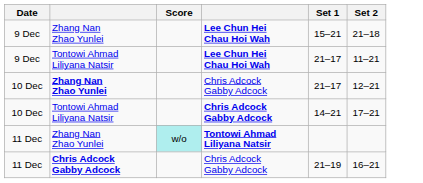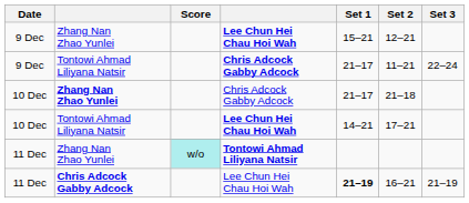 <table class="wikitable" style="text-align: center; font-size:90% ">
 <tr>
 <th width="60">Date</th>
 <th align="right" width="150"></th>
 <th width="60">Score</th>
 <th align="left" width="150"></th>
 <th width="50">Set 1</th>
 <th width="50">Set 2</th>
+<th width="50">Set 3</th>
 </tr>
 <tr>
 <td>9 Dec</td>
 <td align=left> <a href='#'>Zhang Nan</a><br> <a href='#'>Zhao Yunlei</a></td>
 <td align=center></td>
 <td align=left><strong> <a href='#'>Lee Chun Hei</a><br> <a href='#'>Chau Hoi Wah</a></strong></td>
 <td>15–21</td>
-<td>21–18</td>
+<td>12–21</td>
+<td></td>
 </tr>
 <tr>
 <td>9 Dec</td>
 <td align=left> <a href='#'>Tontowi Ahmad</a><br> <a href='#'>Liliyana Natsir</a></td>
 <td align=center></td>
-<td align=left><strong> <a href='#'>Lee Chun Hei</a><br> <a href='#'>Chau Hoi Wah</a></strong></td>
+<td align=left><strong> <a href='#'>Chris Adcock</a><br> <a href='#'>Gabby Adcock</a></strong></td>
 <td>21–17</td>
 <td>11–21</td>
+<td>22–24</td>
 </tr>
 <tr>
 <td>10 Dec</td>
 <td align=left><strong> <a href='#'>Zhang Nan</a><br> <a href='#'>Zhao Yunlei</a></strong></td>
 <td align=center></td>
 <td align=left> <a href='#'>Chris Adcock</a><br> <a href='#'>Gabby Adcock</a></td>
 <td>21–17</td>
-<td>12–21</td>
+<td>21–18</td>
+<td></td>
 </tr>
 <tr>
 <td>10 Dec</td>
 <td align=left> <a href='#'>Tontowi Ahmad</a><br> <a href='#'>Liliyana Natsir</a></td>
 <td align=center></td>
-<td align=left><strong> <a href='#'>Chris Adcock</a><br> <a href='#'>Gabby Adcock</a></strong></td>
+<td align=left><strong> <a href='#'>Lee Chun Hei</a><br> <a href='#'>Chau Hoi Wah</a></strong></td>
 <td>14–21</td>
 <td>17–21</td>
+<td></td>
 </tr>
 <tr>
 <td>11 Dec</td>
 <td align=left> <a href='#'>Zhang Nan</a><br> <a href='#'>Zhao Yunlei</a></td>
 <td align=center style="background: paleturquoise;">w/o</td>
 <td align=left><strong> <a href='#'>Tontowi Ahmad</a><br> <a href='#'>Liliyana Natsir</a></strong></td>
 <td></td>
 <td></td>
+<td></td>
 </tr>
 <tr>
 <td>11 Dec</td>
 <td align=left><strong> <a href='#'>Chris Adcock</a><br> <a href='#'>Gabby Adcock</a></strong></td>
 <td align=center></td>
-<td align=left> <a href='#'>Chris Adcock</a><br> <a href='#'>Gabby Adcock</a></td>
+<td align=left> <a href='#'>Lee Chun Hei</a><br> <a href='#'>Chau Hoi Wah</a></td>
+<td><strong>21–19</strong></td>
+<td>16–21</td>
 <td>21–19</td>
-<td>16–21</td>
 </tr>
 </table>
